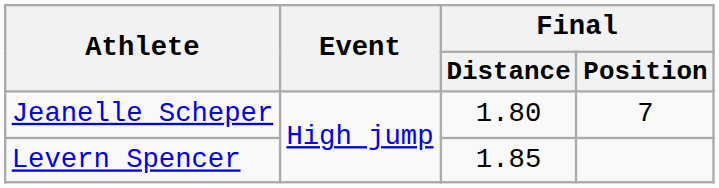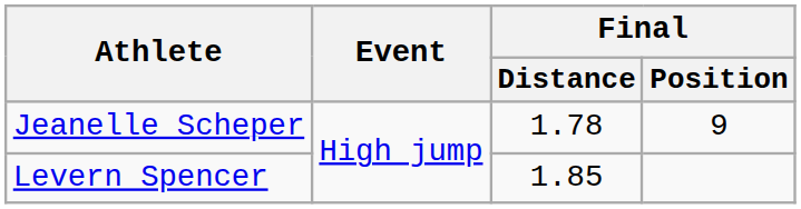 <table class=wikitable style="font-size:90%">
 <tr>
 <th rowspan=2>Athlete</th>
 <th rowspan=2>Event</th>
 <th colspan=2>Final</th>
 </tr>
 <tr style="font-size:95%">
 <th>Distance</th>
 <th>Position</th>
 </tr>
 <tr align=center>
 <td align=left><a href='#'>Jeanelle Scheper</a></td>
 <td align=left rowspan=2><a href='#'>High jump</a></td>
-<td>1.80</td>
-<td>7</td>
+<td>1.78</td>
+<td>9</td>
 </tr>
 <tr align=center>
 <td align=left><a href='#'>Levern Spencer</a></td>
 <td>1.85</td>
 <td></td>
 </tr>
 </table>
